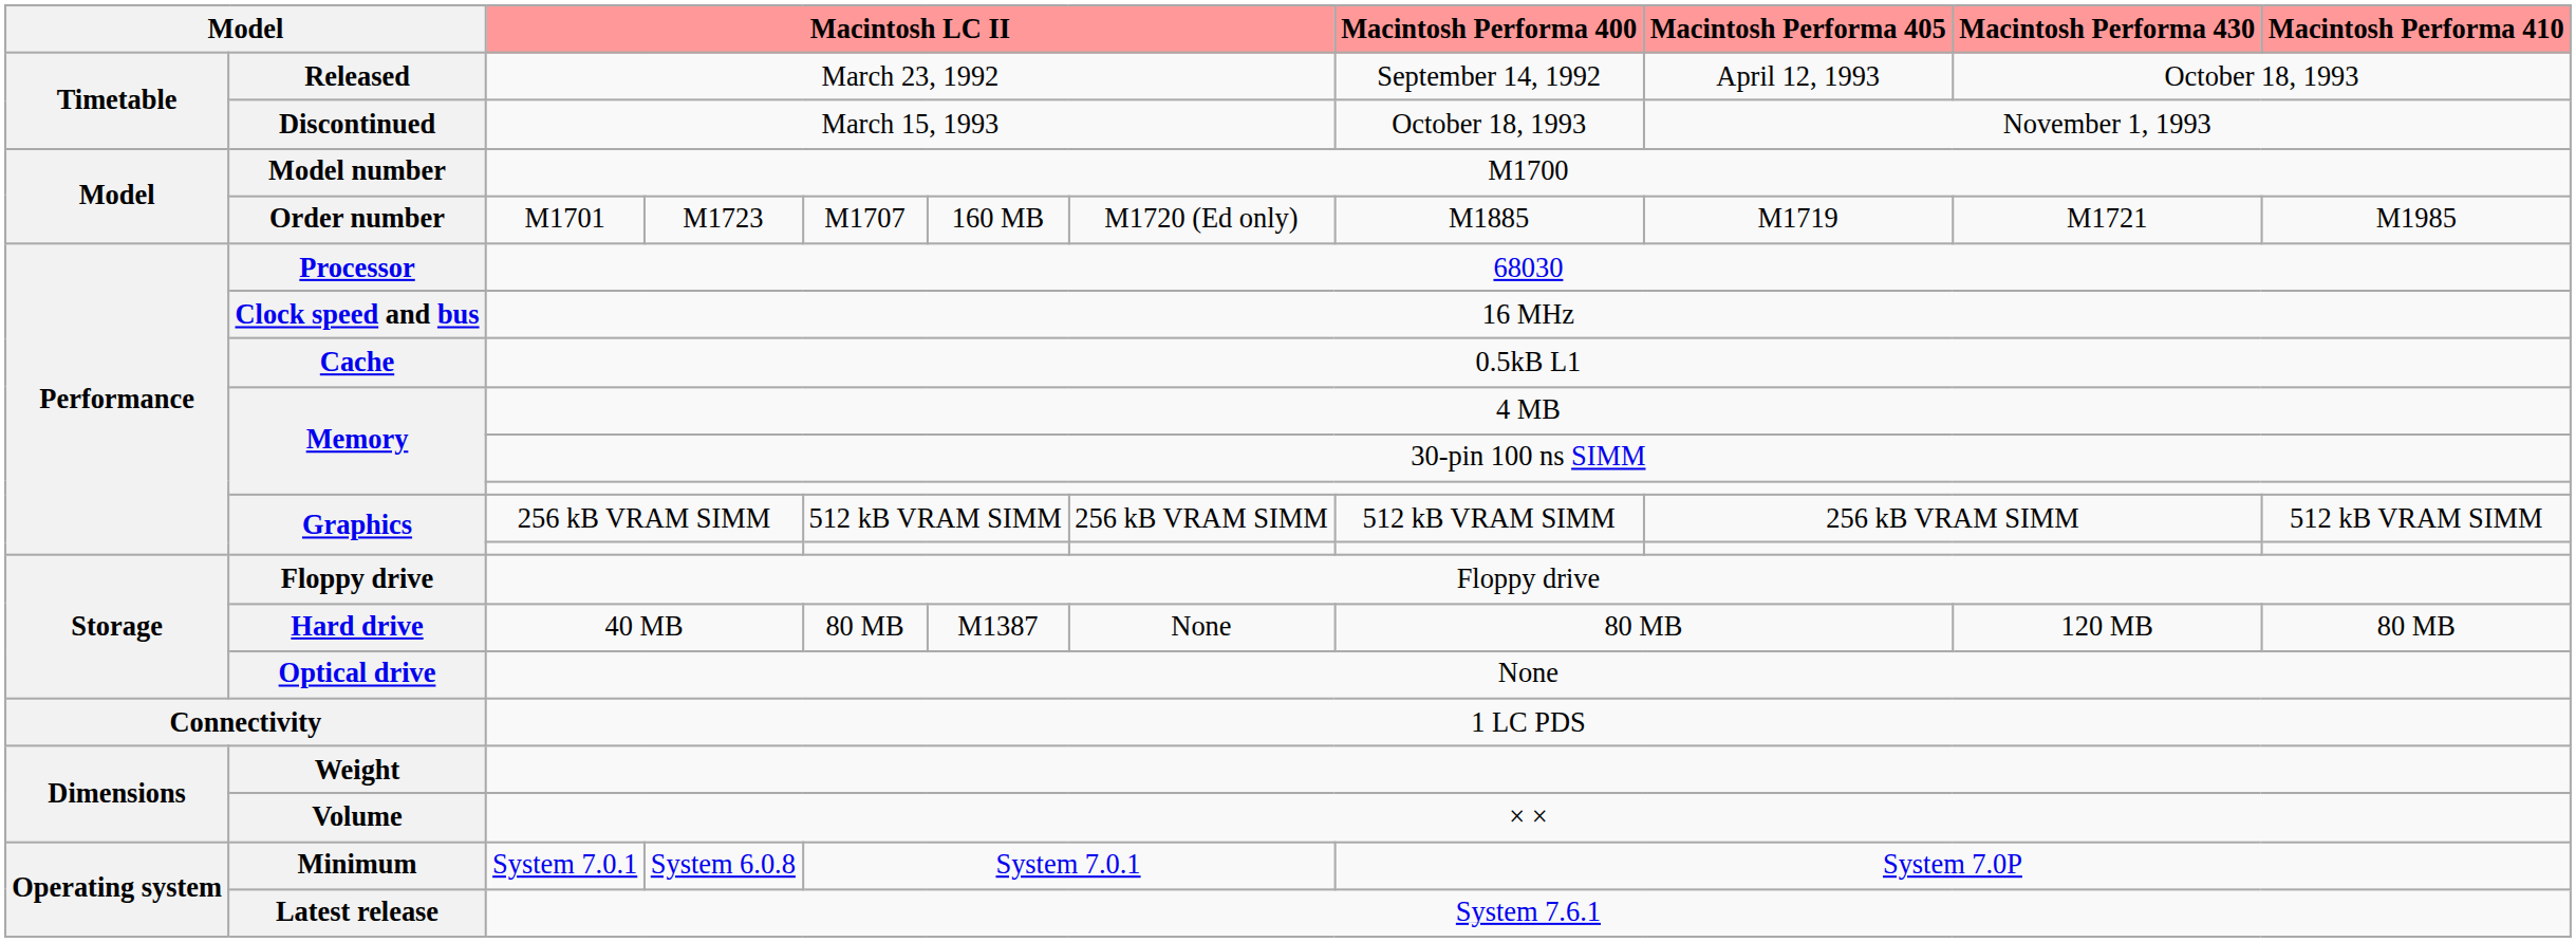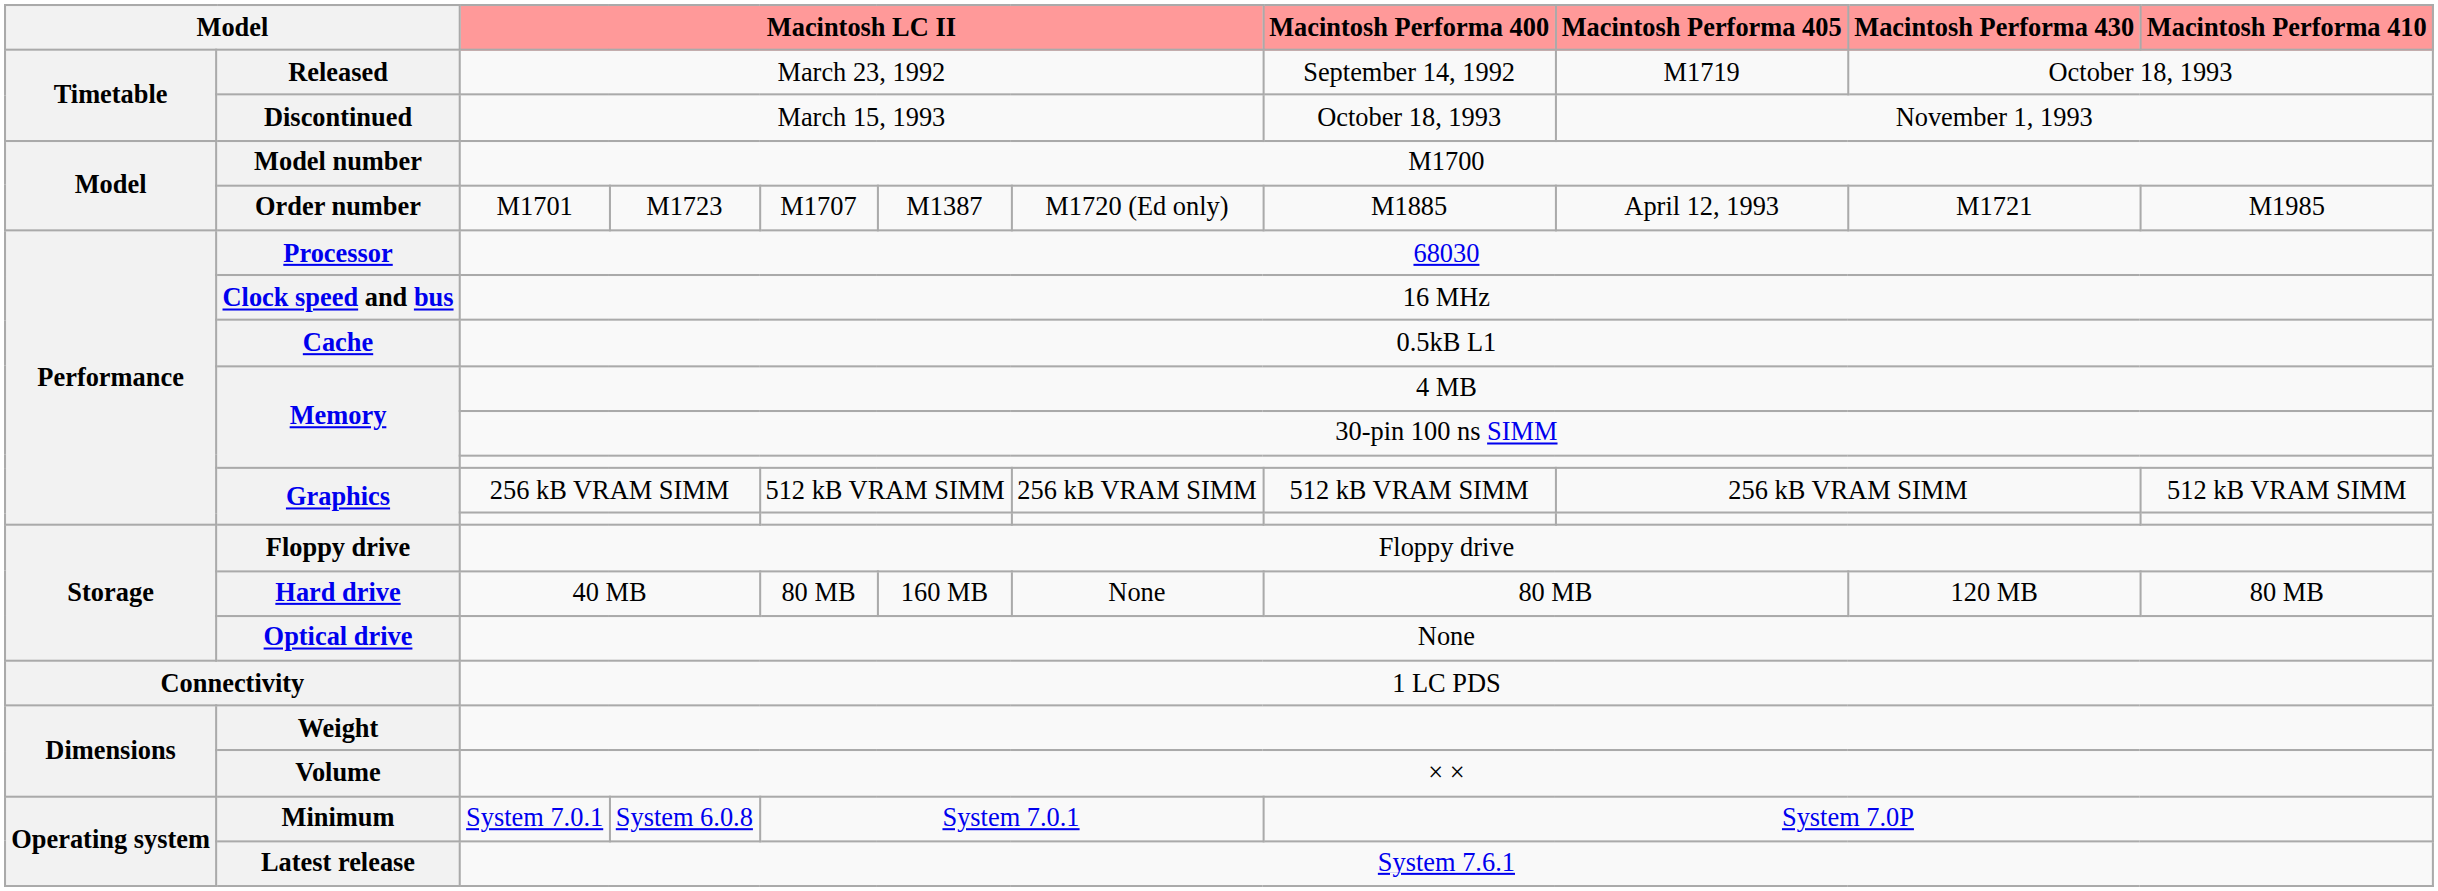 <table class="wikitable mw-collapsible" style="font-size:small; text-align:center">
 <tr>
 <th colspan=2>Model</th>
 <th colspan=5 style="background:#FF9999">Macintosh LC II</th>
 <th style="background:#FF9999">Macintosh Performa 400</th>
 <th style="background:#FF9999">Macintosh Performa 405</th>
 <th style="background:#FF9999">Macintosh Performa 430</th>
 <th style="background:#FF9999">Macintosh Performa 410</th>
 </tr>
 <tr>
 <th rowspan=2>Timetable</th>
 <th>Released</th>
 <td colspan=5>March 23, 1992</td>
 <td>September 14, 1992</td>
-<td>April 12, 1993</td>
+<td>M1719</td>
 <td colspan=2>October 18, 1993</td>
 </tr>
 <tr>
 <th>Discontinued</th>
 <td colspan=5>March 15, 1993</td>
 <td>October 18, 1993</td>
 <td colspan=3>November 1, 1993</td>
 </tr>
 <tr>
 <th rowspan=2>Model</th>
 <th>Model number</th>
 <td colspan=9>M1700</td>
 </tr>
 <tr>
 <th>Order number</th>
 <td>M1701</td>
 <td>M1723</td>
 <td>M1707</td>
-<td>160 MB</td>
+<td>M1387</td>
 <td>M1720 (Ed only)</td>
 <td>M1885</td>
-<td>M1719</td>
+<td>April 12, 1993</td>
 <td>M1721</td>
 <td>M1985</td>
 </tr>
 <tr>
 <th rowspan=8>Performance</th>
 <th><a href='#'>Processor</a></th>
 <td colspan=9><a href='#'>68030</a></td>
 </tr>
 <tr>
 <th><a href='#'>Clock speed</a> and <a href='#'>bus</a></th>
 <td colspan=9>16 MHz</td>
 </tr>
 <tr>
 <th><a href='#'>Cache</a></th>
 <td colspan=9>0.5kB L1</td>
 </tr>
 <tr>
 <th rowspan=3><a href='#'>Memory</a></th>
 <td colspan=9>4 MB</td>
 </tr>
 <tr>
 <td colspan=9>30-pin 100 ns <a href='#'>SIMM</a></td>
 </tr>
 <tr>
 <td colspan=9></td>
 </tr>
 <tr>
 <th rowspan=2><a href='#'>Graphics</a></th>
 <td colspan=2>256 kB VRAM SIMM</td>
 <td colspan=2>512 kB VRAM SIMM</td>
 <td>256 kB VRAM SIMM</td>
 <td>512 kB VRAM SIMM</td>
 <td colspan=2>256 kB VRAM SIMM</td>
 <td>512 kB VRAM SIMM</td>
 </tr>
 <tr>
 <td colspan=2></td>
 <td colspan=2></td>
 <td></td>
 <td></td>
 <td colspan=2></td>
 <td></td>
 </tr>
 <tr>
 <th rowspan=3>Storage</th>
 <th>Floppy drive</th>
 <td colspan=9>Floppy drive</td>
 </tr>
 <tr>
 <th><a href='#'>Hard drive</a></th>
 <td colspan=2>40 MB</td>
 <td>80 MB</td>
-<td>M1387</td>
+<td>160 MB</td>
 <td>None</td>
 <td colspan=2>80 MB</td>
 <td>120 MB</td>
 <td>80 MB</td>
 </tr>
 <tr>
 <th><a href='#'>Optical drive</a></th>
 <td colspan=9>None</td>
 </tr>
 <tr>
 <th colspan=2>Connectivity</th>
 <td colspan=9>1 LC PDS</td>
 </tr>
 <tr>
 <th rowspan=2>Dimensions</th>
 <th>Weight</th>
 <td colspan=9></td>
 </tr>
 <tr>
 <th>Volume</th>
 <td colspan=9> ×  × </td>
 </tr>
 <tr>
 <th rowspan=2>Operating system</th>
 <th>Minimum</th>
 <td><a href='#'>System 7.0.1</a></td>
 <td><a href='#'>System 6.0.8</a></td>
 <td colspan=3><a href='#'>System 7.0.1</a></td>
 <td colspan=4><a href='#'>System 7.0P</a></td>
 </tr>
 <tr>
 <th>Latest release</th>
 <td colspan=9><a href='#'>System 7.6.1</a></td>
 </tr>
 </table>
